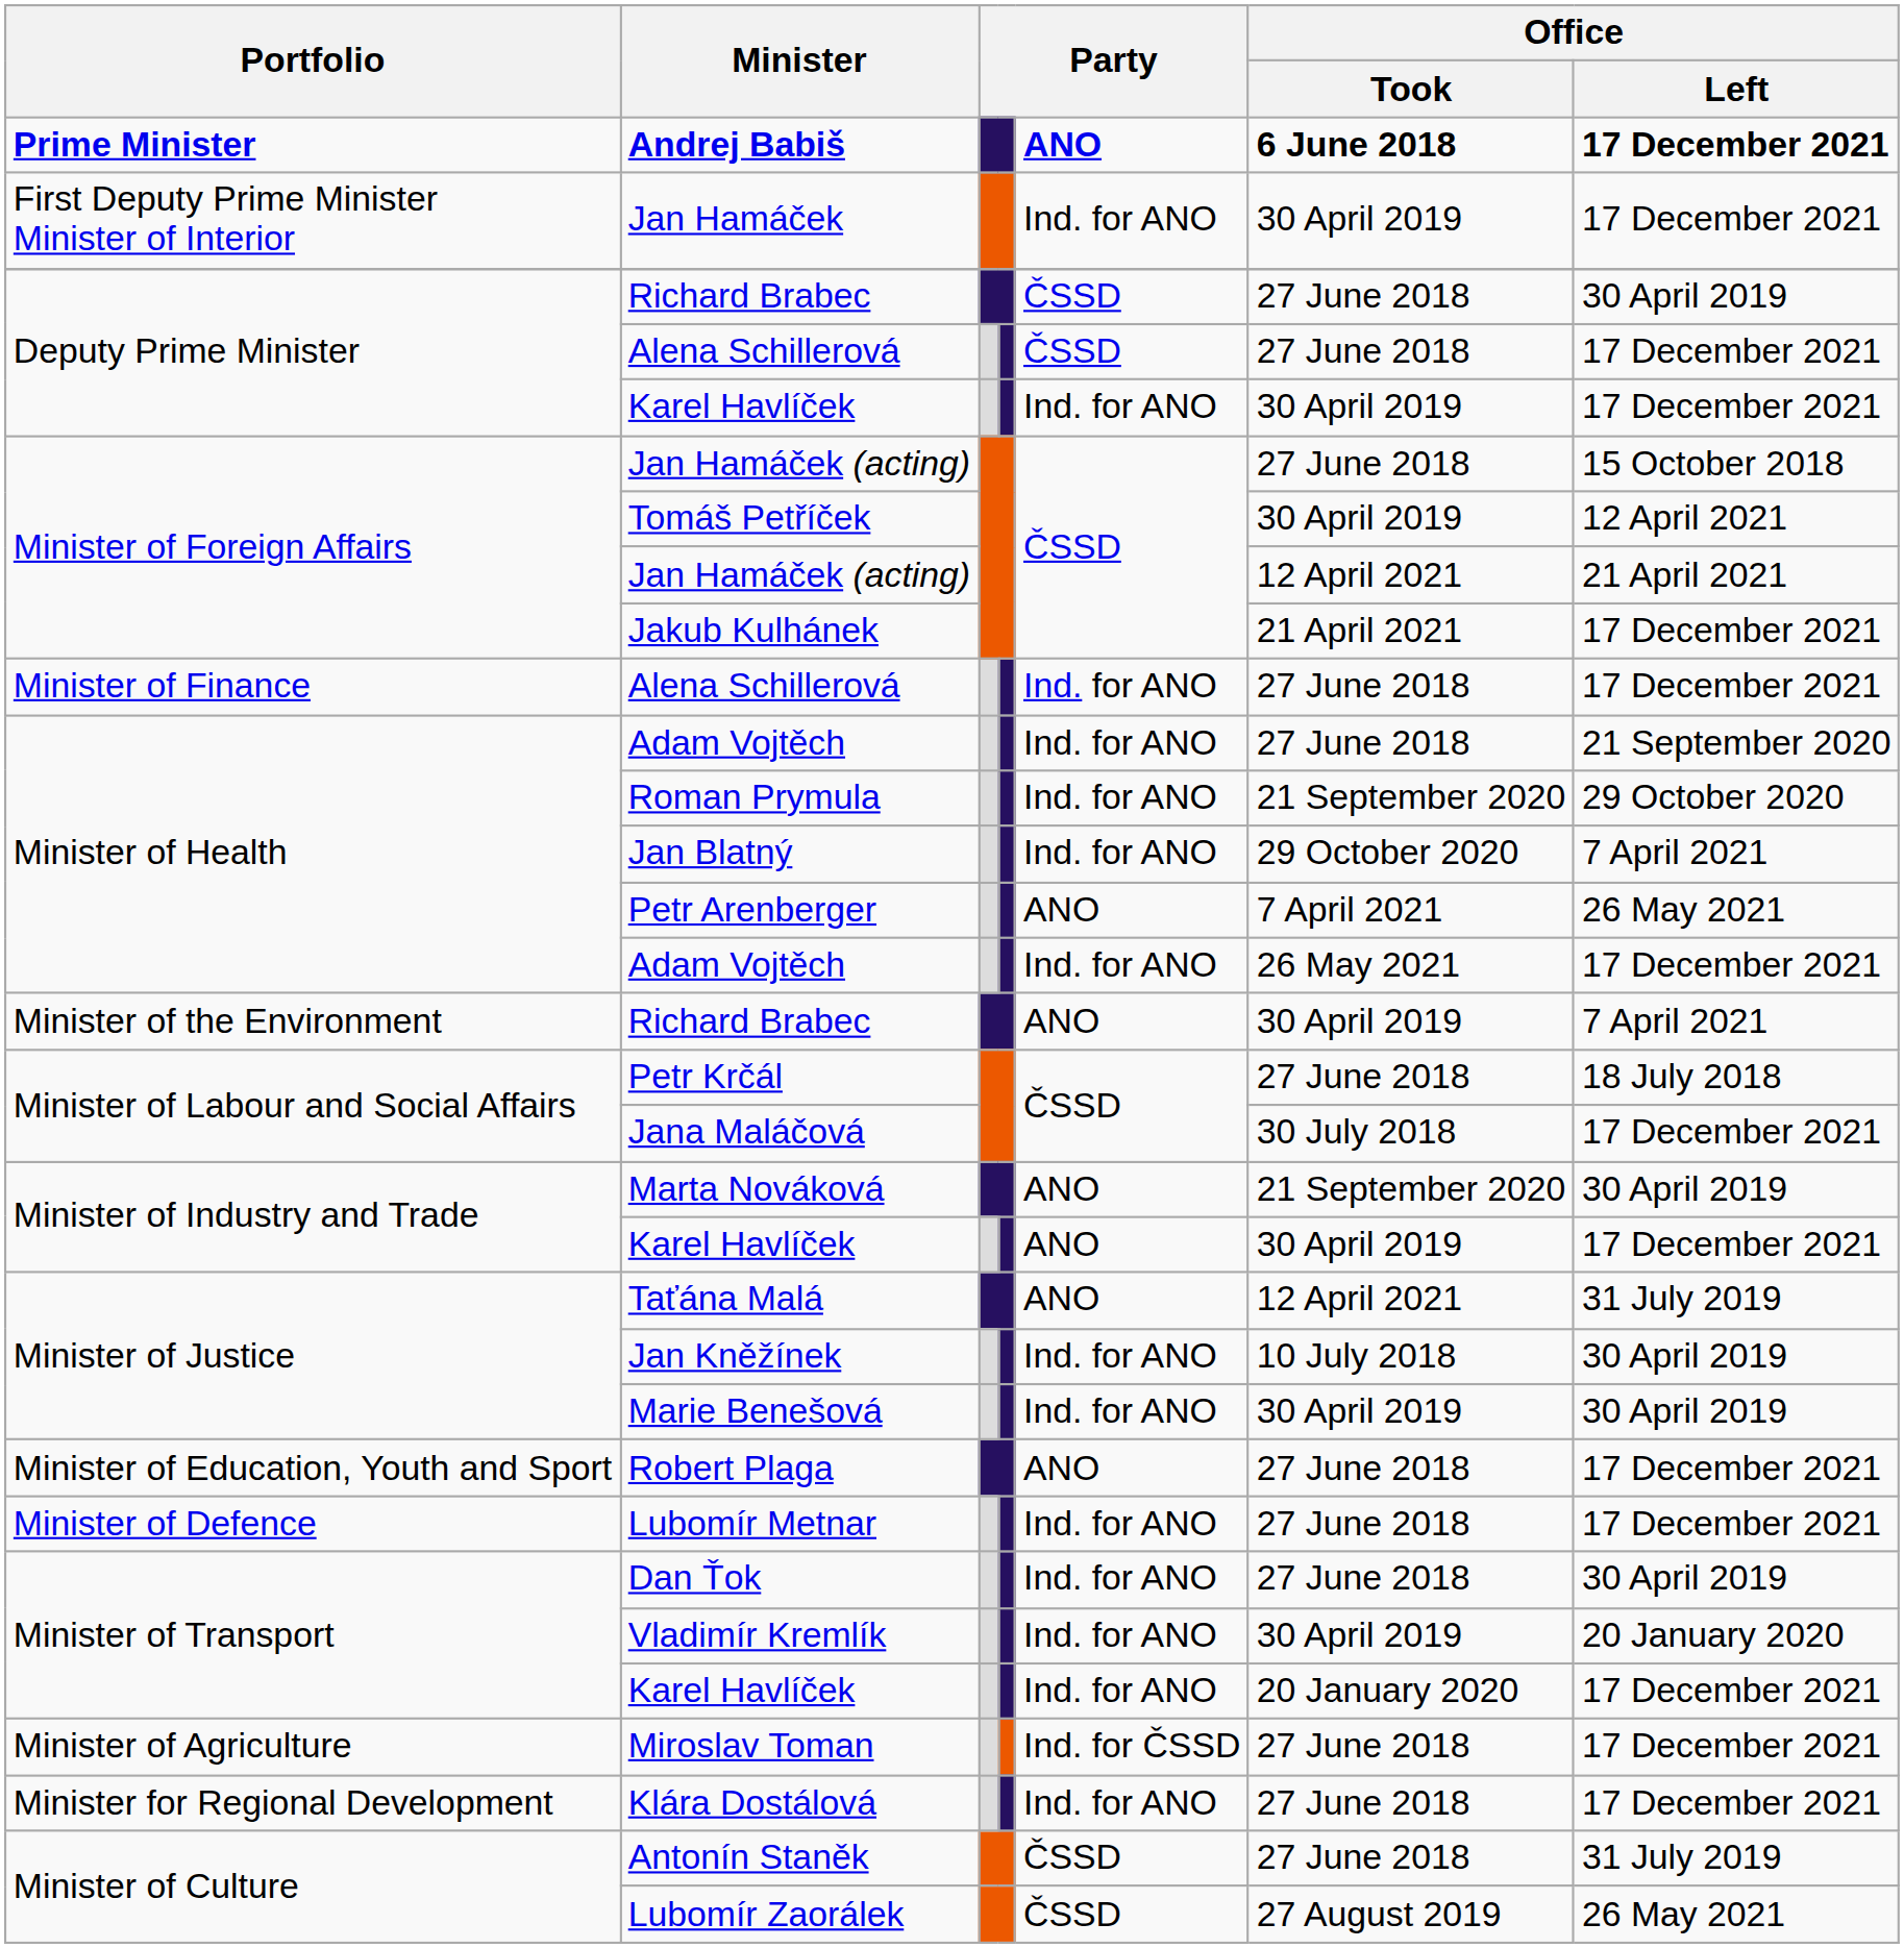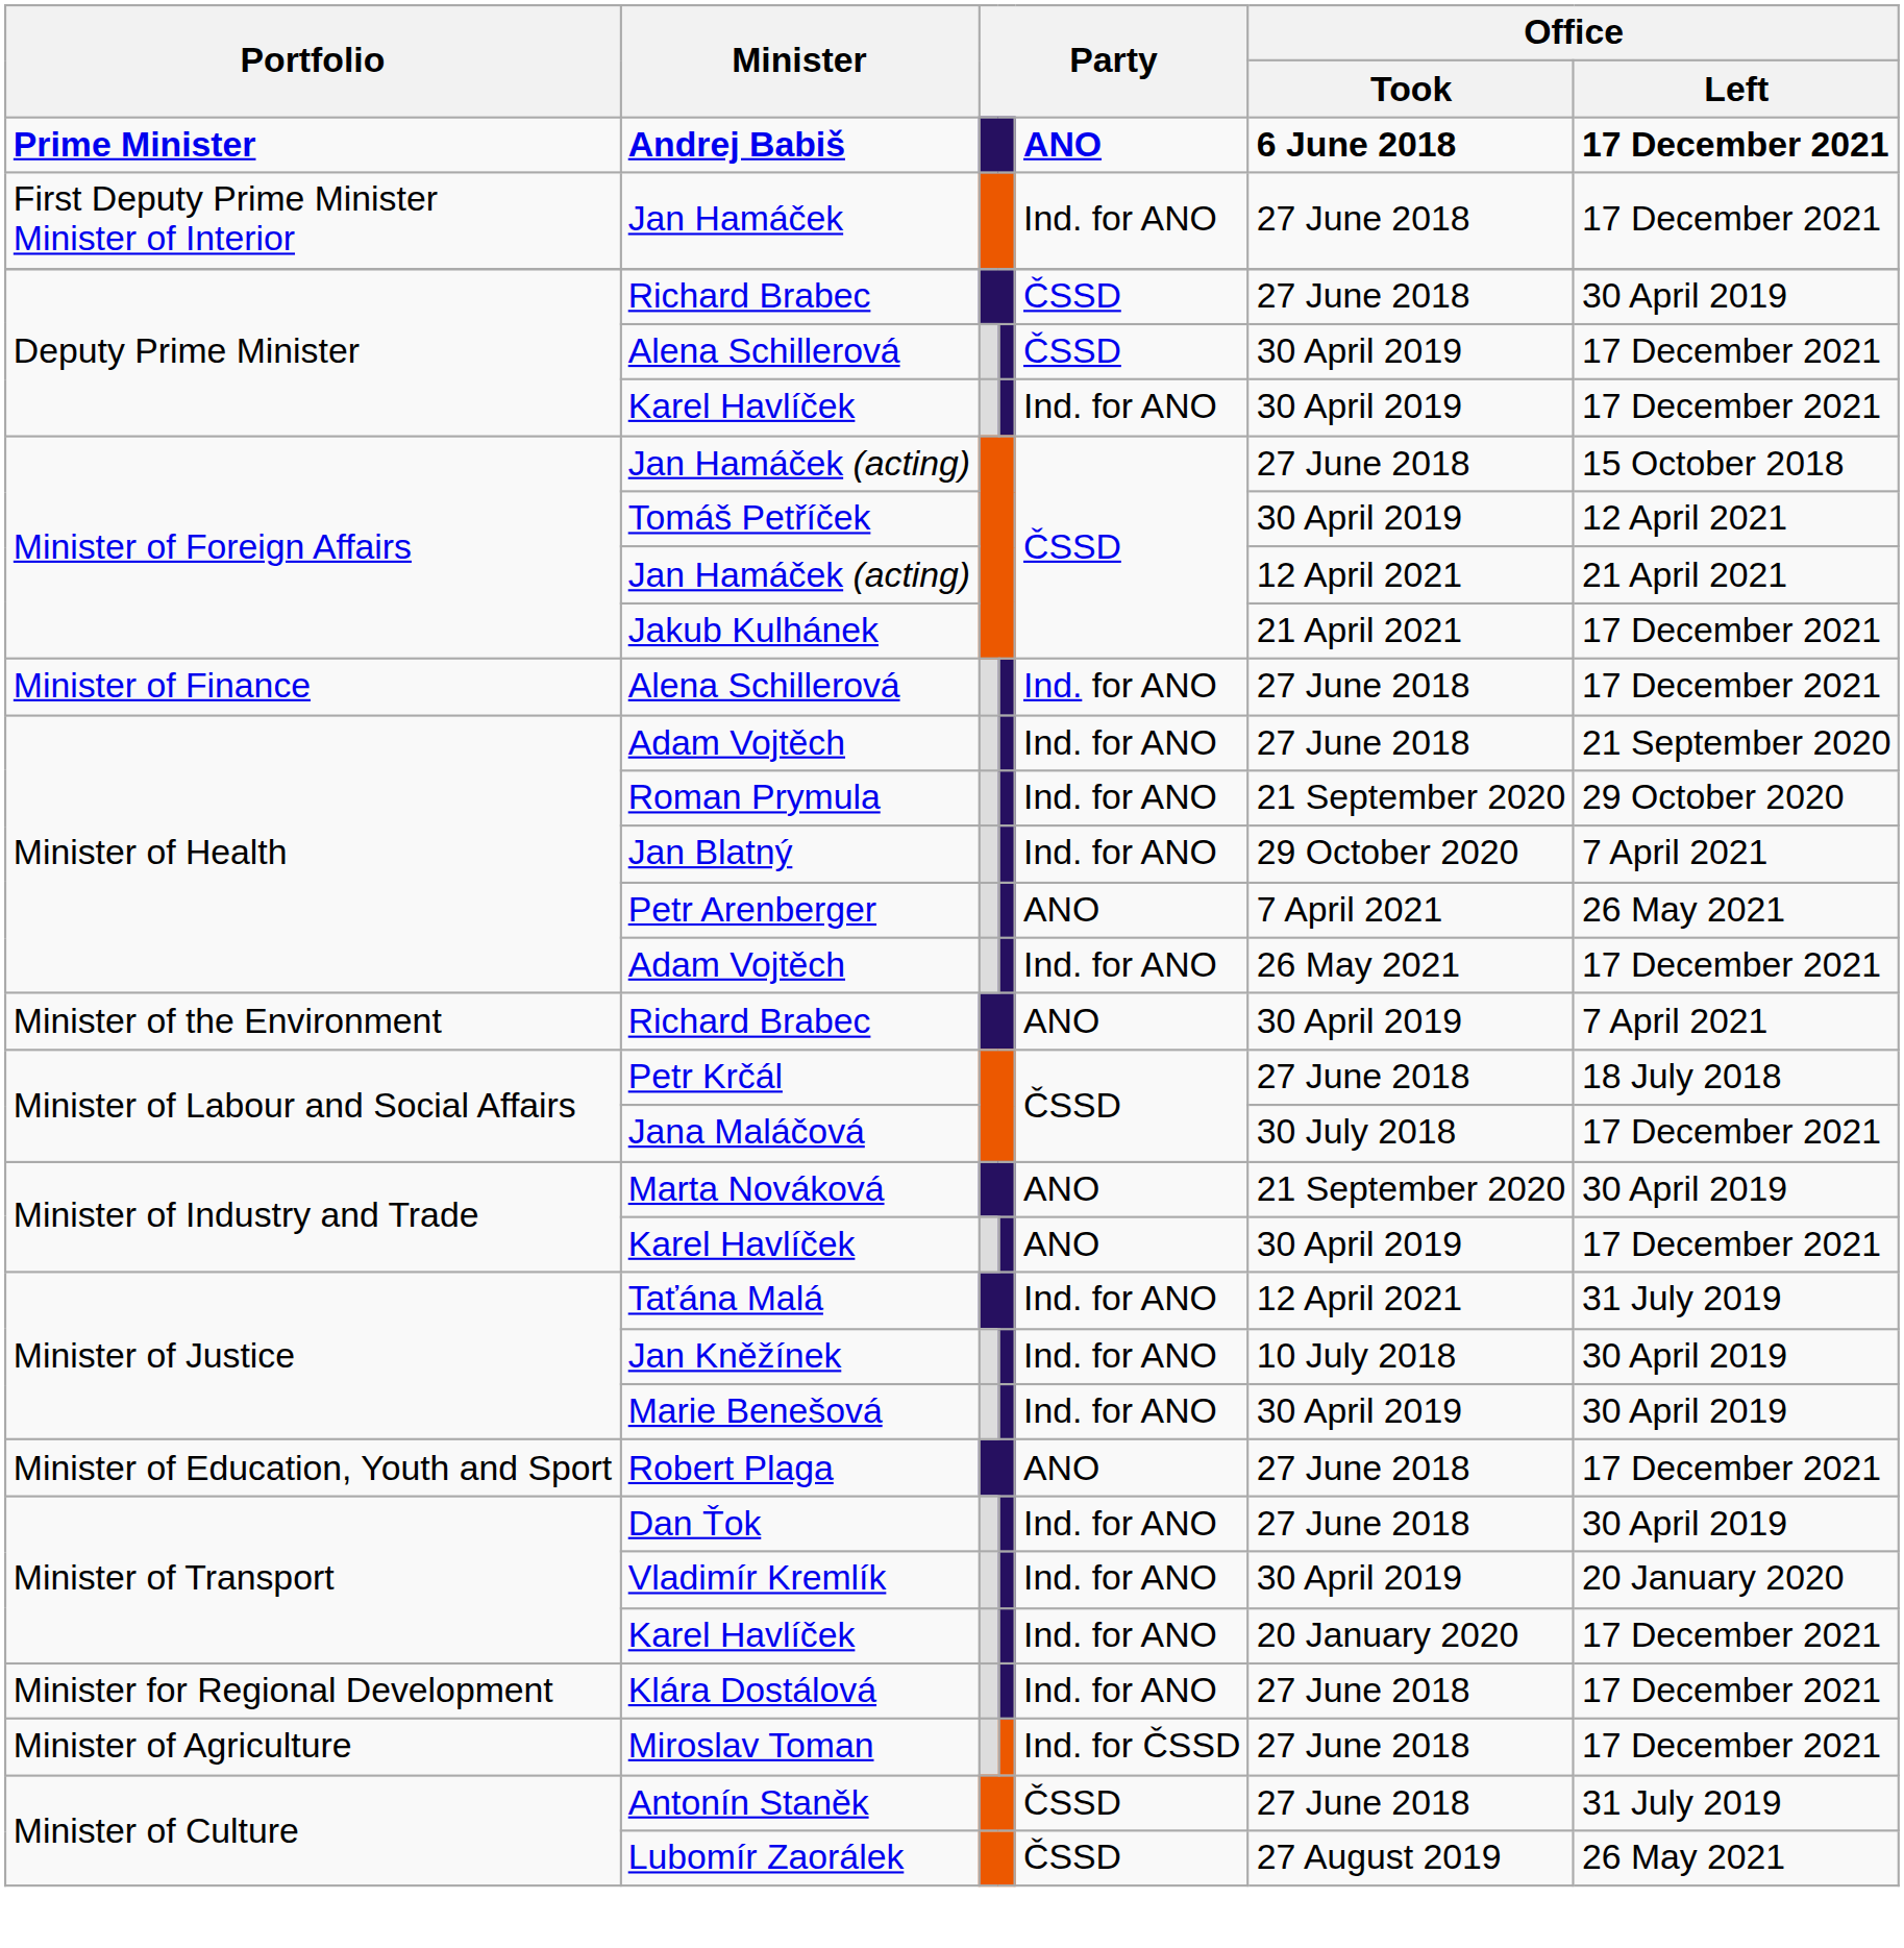 <table class="wikitable">
 <tr>
 <th rowspan="2">Portfolio</th>
 <th rowspan="2">Minister</th>
 <th colspan="3" rowspan="2">Party</th>
 <th colspan="2">Office</th>
 </tr>
 <tr>
 <th>Took</th>
 <th>Left</th>
 </tr>
 <tr>
 <td><a href='#'><strong>Prime Minister</strong></a></td>
 <td><strong><a href='#'>Andrej Babiš</a></strong></td>
 <td colspan="2" style="background-color:#261060"></td>
 <td><a href='#'><strong>ANO</strong></a></td>
 <td><strong>6 June 2018</strong></td>
 <td><strong>17 December 2021</strong></td>
 </tr>
 <tr>
 <td>First Deputy Prime Minister<br><a href='#'>Minister of Interior</a></td>
 <td><a href='#'>Jan Hamáček</a></td>
 <td colspan="2" style="background-color:#EC5800"></td>
 <td>Ind. for ANO</td>
-<td>30 April 2019</td>
+<td>27 June 2018</td>
 <td>17 December 2021</td>
 </tr>
 <tr>
 </tr>
 <tr>
 <td rowspan="3">Deputy Prime Minister</td>
 <td><a href='#'>Richard Brabec</a></td>
 <td colspan="2" style="background-color:#261060"></td>
 <td><a href='#'>ČSSD</a></td>
 <td>27 June 2018</td>
 <td>30 April 2019</td>
 </tr>
 <tr>
 <td><a href='#'>Alena Schillerová</a></td>
 <td style="background-color:#DDDDDD;width:2px"></td>
 <td style="background-color:#261060"></td>
 <td><a href='#'>ČSSD</a></td>
-<td>27 June 2018</td>
+<td>30 April 2019</td>
 <td>17 December 2021</td>
 </tr>
 <tr>
 <td><a href='#'>Karel Havlíček</a></td>
 <td style="background-color:#DDDDDD;width:2px"></td>
 <td style="background-color:#261060"></td>
 <td>Ind. for ANO</td>
 <td>30 April 2019</td>
 <td>17 December 2021</td>
 </tr>
 <tr>
 <td rowspan="4"><a href='#'>Minister of Foreign Affairs</a></td>
 <td><a href='#'>Jan Hamáček</a> <em>(acting)</em></td>
 <td colspan="2" rowspan="4" style="background-color:#EC5800"></td>
 <td rowspan="4"><a href='#'>ČSSD</a></td>
 <td>27 June 2018</td>
 <td>15 October 2018</td>
 </tr>
 <tr>
 <td><a href='#'>Tomáš Petříček</a></td>
 <td>30 April 2019</td>
 <td>12 April 2021</td>
 </tr>
 <tr>
 <td><a href='#'>Jan Hamáček</a> <em>(acting)</em></td>
 <td>12 April 2021</td>
 <td>21 April 2021</td>
 </tr>
 <tr>
 <td><a href='#'>Jakub Kulhánek</a></td>
 <td>21 April 2021</td>
 <td>17 December 2021</td>
 </tr>
 <tr>
 <td><a href='#'>Minister of Finance</a></td>
 <td><a href='#'>Alena Schillerová</a></td>
 <td style="background-color:#DDDDDD;width:2px"></td>
 <td style="background-color:#261060"></td>
 <td><a href='#'>Ind.</a> for ANO</td>
 <td>27 June 2018</td>
 <td>17 December 2021</td>
 </tr>
 <tr>
 <td rowspan="5">Minister of Health</td>
 <td><a href='#'>Adam Vojtěch</a></td>
 <td style="background-color:#DDDDDD"></td>
 <td style="background-color:#261060"></td>
 <td>Ind. for ANO</td>
 <td>27 June 2018</td>
 <td>21 September 2020</td>
 </tr>
 <tr>
 <td><a href='#'>Roman Prymula</a></td>
 <td style="background-color:#DDDDDD"></td>
 <td style="background-color:#261060"></td>
 <td>Ind. for ANO</td>
 <td>21 September 2020</td>
 <td>29 October 2020</td>
 </tr>
 <tr>
 <td><a href='#'>Jan Blatný</a></td>
 <td style="background-color:#DDDDDD"></td>
 <td style="background-color:#261060"></td>
 <td>Ind. for ANO</td>
 <td>29 October 2020</td>
 <td>7 April 2021</td>
 </tr>
 <tr>
 <td><a href='#'>Petr Arenberger</a></td>
 <td style="background-color:#DDDDDD"></td>
 <td style="background-color:#261060"></td>
 <td>ANO</td>
 <td>7 April 2021</td>
 <td>26 May 2021</td>
 </tr>
 <tr>
 <td><a href='#'>Adam Vojtěch</a></td>
 <td style="background-color:#DDDDDD"></td>
 <td style="background-color:#261060"></td>
 <td>Ind. for ANO</td>
 <td>26 May 2021</td>
 <td>17 December 2021</td>
 </tr>
 <tr>
 <td>Minister of the Environment</td>
 <td><a href='#'>Richard Brabec</a></td>
 <td colspan="2" style="background-color:#261060"></td>
 <td>ANO</td>
 <td>30 April 2019</td>
 <td>7 April 2021</td>
 </tr>
 <tr>
 <td rowspan="2">Minister of Labour and Social Affairs</td>
 <td><a href='#'>Petr Krčál</a></td>
 <td colspan="2" rowspan="2" style="background-color:#EC5800"></td>
 <td rowspan="2">ČSSD</td>
 <td>27 June 2018</td>
 <td>18 July 2018</td>
 </tr>
 <tr>
 <td><a href='#'>Jana Maláčová</a></td>
 <td>30 July 2018</td>
 <td>17 December 2021</td>
 </tr>
 <tr>
 <td rowspan="2">Minister of Industry and Trade</td>
 <td><a href='#'>Marta Nováková</a></td>
 <td colspan="2" style="background-color:#261060"></td>
 <td>ANO</td>
 <td>21 September 2020</td>
 <td>30 April 2019</td>
 </tr>
 <tr>
 <td><a href='#'>Karel Havlíček</a></td>
 <td style="background-color:#DDDDDD"></td>
 <td style="background-color:#261060"></td>
 <td>ANO</td>
 <td>30 April 2019</td>
 <td>17 December 2021</td>
 </tr>
 <tr>
 <td rowspan="3">Minister of Justice</td>
 <td><a href='#'>Taťána Malá</a></td>
 <td colspan="2" style="background-color:#261060"></td>
-<td>ANO</td>
+<td>Ind. for ANO</td>
 <td>12 April 2021</td>
 <td>31 July 2019</td>
 </tr>
 <tr>
 <td><a href='#'>Jan Kněžínek</a></td>
 <td style="background-color:#DDDDDD"></td>
 <td style="background-color:#261060"></td>
 <td>Ind. for ANO</td>
 <td>10 July 2018</td>
 <td>30 April 2019</td>
 </tr>
 <tr>
 <td><a href='#'>Marie Benešová</a></td>
 <td style="background-color:#DDDDDD"></td>
 <td style="background-color:#261060"></td>
 <td>Ind. for ANO</td>
 <td>30 April 2019</td>
 <td>30 April 2019</td>
 </tr>
 <tr>
 <td>Minister of Education, Youth and Sport</td>
 <td><a href='#'>Robert Plaga</a></td>
 <td colspan="2" style="background-color:#261060"></td>
 <td>ANO</td>
-<td>27 June 2018</td>
-<td>17 December 2021</td>
-</tr>
-<tr>
-<td><a href='#'>Minister of Defence</a></td>
-<td><a href='#'>Lubomír Metnar</a></td>
-<td style="background-color:#DDDDDD"></td>
-<td style="background-color:#261060"></td>
-<td>Ind. for ANO</td>
 <td>27 June 2018</td>
 <td>17 December 2021</td>
 </tr>
 <tr>
 <td rowspan="3">Minister of Transport</td>
 <td><a href='#'>Dan Ťok</a></td>
 <td style="background-color:#DDDDDD"></td>
 <td style="background-color:#261060"></td>
 <td>Ind. for ANO</td>
 <td>27 June 2018</td>
 <td>30 April 2019</td>
 </tr>
 <tr>
 <td><a href='#'>Vladimír Kremlík</a></td>
 <td style="background-color:#DDDDDD"></td>
 <td style="background-color:#261060"></td>
 <td>Ind. for ANO</td>
 <td>30 April 2019</td>
 <td>20 January 2020</td>
 </tr>
 <tr>
 <td><a href='#'>Karel Havlíček</a></td>
 <td style="background-color:#DDDDDD"></td>
 <td style="background-color:#261060"></td>
 <td>Ind. for ANO</td>
 <td>20 January 2020</td>
 <td>17 December 2021</td>
 </tr>
 <tr>
+<td>Minister for Regional Development</td>
+<td><a href='#'>Klára Dostálová</a></td>
+<td style="background-color:#DDDDDD"></td>
+<td style="background-color:#261060"></td>
+<td>Ind. for ANO</td>
+<td>27 June 2018</td>
+<td>17 December 2021</td>
+</tr>
+<tr>
 <td>Minister of Agriculture</td>
 <td><a href='#'>Miroslav Toman</a></td>
 <td style="background-color:#DDDDDD"></td>
 <td style="background-color:#EC5800"></td>
 <td>Ind. for ČSSD</td>
-<td>27 June 2018</td>
-<td>17 December 2021</td>
-</tr>
-<tr>
-<td>Minister for Regional Development</td>
-<td><a href='#'>Klára Dostálová</a></td>
-<td style="background-color:#DDDDDD"></td>
-<td style="background-color:#261060"></td>
-<td>Ind. for ANO</td>
 <td>27 June 2018</td>
 <td>17 December 2021</td>
 </tr>
 <tr>
 <td rowspan="2">Minister of Culture</td>
 <td><a href='#'>Antonín Staněk</a></td>
 <td colspan="2" style="background-color:#EC5800"></td>
 <td>ČSSD</td>
 <td>27 June 2018</td>
 <td>31 July 2019</td>
 </tr>
 <tr>
 <td><a href='#'>Lubomír Zaorálek</a></td>
 <td colspan="2" style="background-color:#EC5800"></td>
 <td>ČSSD</td>
 <td>27 August 2019</td>
 <td>26 May 2021</td>
 </tr>
 </table>
